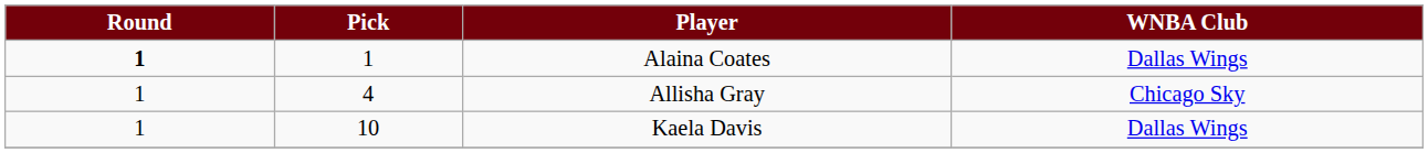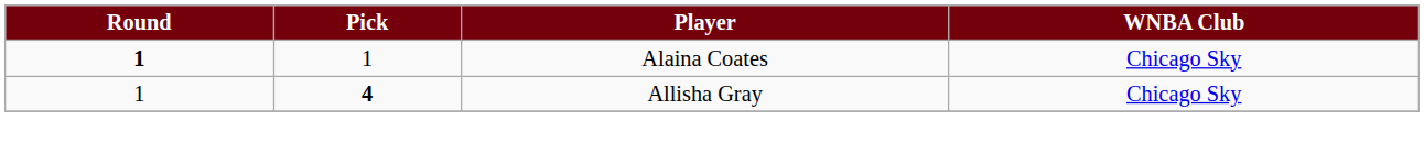 <table class="wikitable" width="80%">
 <tr align="center"  style="background:#73000a;color:#FFFFFF;">
 <td><strong>Round</strong></td>
 <td><strong>Pick</strong></td>
 <td><strong>Player</strong></td>
 <td><strong>WNBA Club</strong></td>
 </tr>
 <tr align="center" bgcolor="">
 <td><strong>1</strong></td>
 <td>1</td>
 <td>Alaina Coates</td>
-<td><a href='#'>Dallas Wings</a></td>
+<td><a href='#'>Chicago Sky</a></td>
 </tr>
 <tr align="center" bgcolor="">
 <td>1</td>
-<td>4</td>
+<td><strong>4</strong></td>
 <td>Allisha Gray</td>
 <td><a href='#'>Chicago Sky</a></td>
 </tr>
 <tr align="center" bgcolor="">
-<td>1</td>
-<td>10</td>
-<td>Kaela Davis</td>
-<td><a href='#'>Dallas Wings</a></td>
-</tr>
-<tr align="center" bgcolor="">
 </tr>
 </table>
